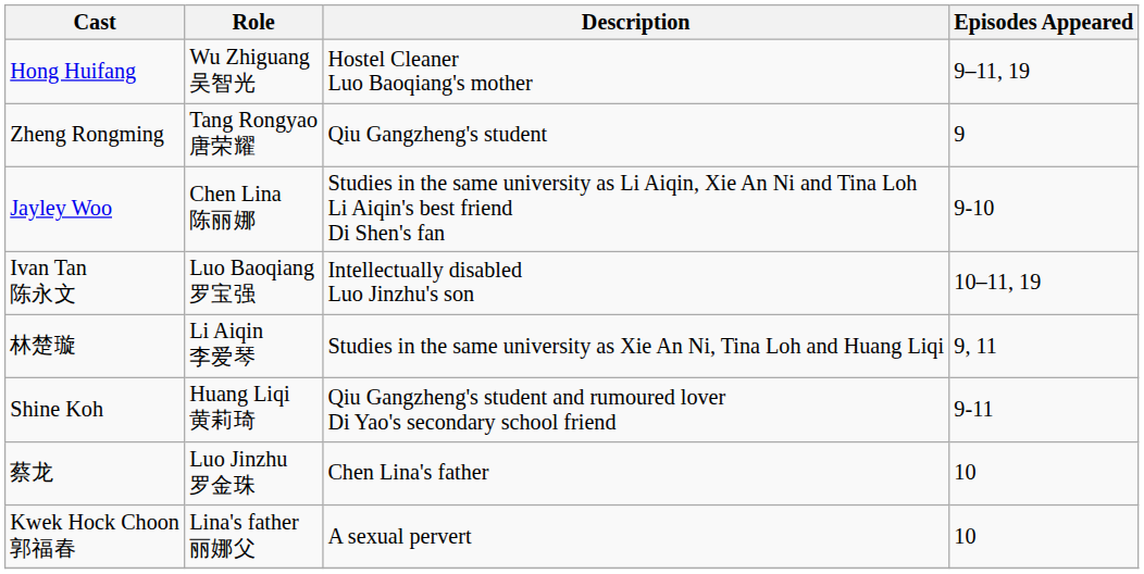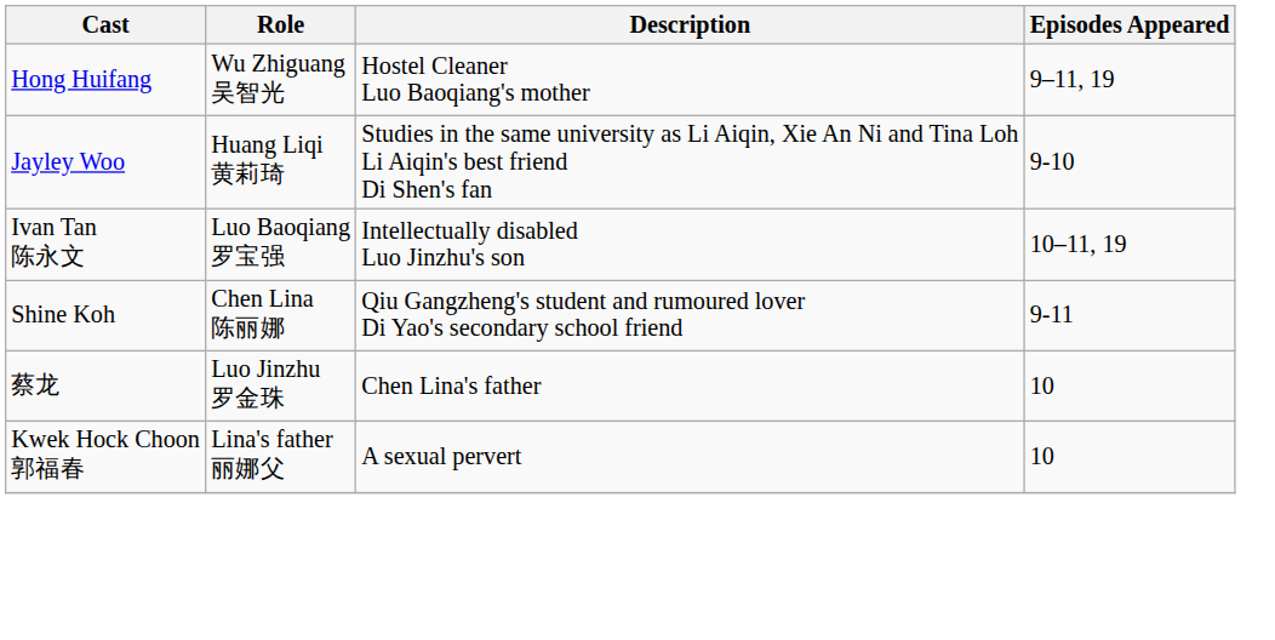 <table class="wikitable">
 <tr>
 <th>Cast</th>
 <th>Role</th>
 <th>Description</th>
 <th>Episodes Appeared</th>
 </tr>
 <tr>
 <td><a href='#'>Hong Huifang</a></td>
 <td>Wu Zhiguang<br> 吴智光</td>
 <td>Hostel Cleaner <br> Luo Baoqiang's mother</td>
 <td>9–11, 19</td>
 </tr>
 <tr>
-<td>Zheng Rongming</td>
-<td>Tang Rongyao<br> 唐荣耀</td>
-<td>Qiu Gangzheng's student</td>
-<td>9</td>
-</tr>
-<tr>
 <td><a href='#'>Jayley Woo</a></td>
-<td>Chen Lina<br> 陈丽娜</td>
+<td>Huang Liqi<br> 黄莉琦</td>
 <td>Studies in the same university as Li Aiqin, Xie An Ni and Tina Loh <br> Li Aiqin's best friend <br> Di Shen's fan</td>
 <td>9-10</td>
 </tr>
 <tr>
 <td>Ivan Tan<br> 陈永文</td>
 <td>Luo Baoqiang<br> 罗宝强</td>
 <td>Intellectually disabled <br> Luo Jinzhu's son</td>
 <td>10–11, 19</td>
 </tr>
 <tr>
-<td>林楚璇</td>
-<td>Li Aiqin<br> 李爱琴</td>
-<td>Studies in the same university as Xie An Ni, Tina Loh and Huang Liqi</td>
-<td>9, 11</td>
-</tr>
-<tr>
 <td>Shine Koh</td>
-<td>Huang Liqi<br> 黄莉琦</td>
+<td>Chen Lina<br> 陈丽娜</td>
 <td>Qiu Gangzheng's student and rumoured lover <br> Di Yao's secondary school friend</td>
 <td>9-11</td>
 </tr>
 <tr>
 <td>蔡龙</td>
 <td>Luo Jinzhu<br> 罗金珠</td>
 <td>Chen Lina's father</td>
 <td>10</td>
 </tr>
 <tr>
 <td>Kwek Hock Choon<br> 郭福春</td>
 <td>Lina's father<br> 丽娜父</td>
 <td>A sexual pervert</td>
 <td>10</td>
 </tr>
 <tr>
 </tr>
 </table>
